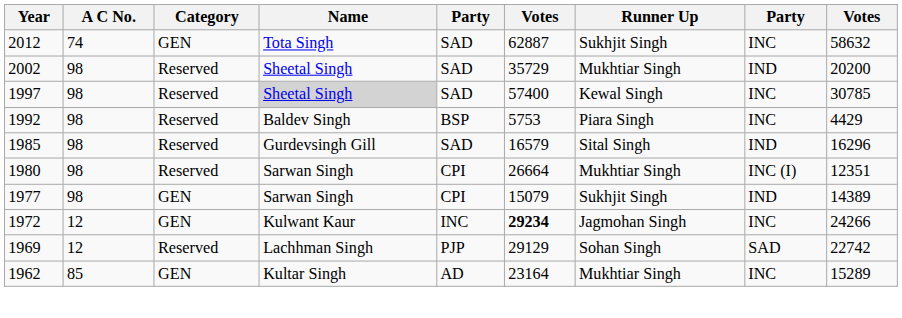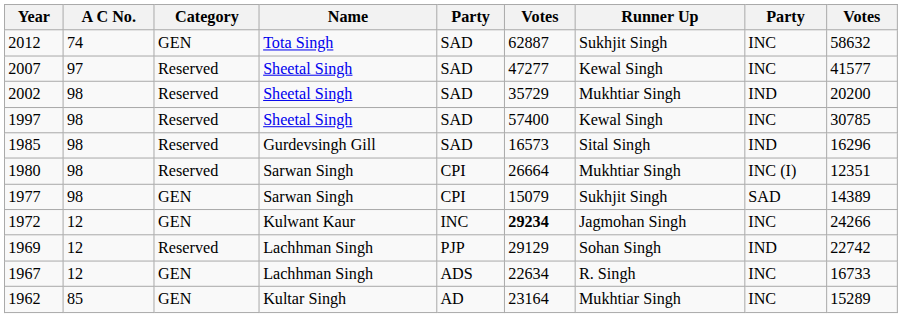 <table class="wikitable sortable" width="70%">
 <tr>
 <th>Year</th>
 <th>A C No.</th>
 <th>Category</th>
 <th>Name</th>
 <th>Party</th>
 <th>Votes</th>
 <th>Runner Up</th>
 <th>Party</th>
 <th>Votes</th>
 </tr>
 <tr>
 <td>2012</td>
 <td>74</td>
 <td>GEN</td>
 <td><a href='#'>Tota Singh</a></td>
 <td>SAD</td>
 <td>62887</td>
 <td>Sukhjit Singh</td>
 <td>INC</td>
 <td>58632</td>
 </tr>
 <tr>
+<td>2007</td>
+<td>97</td>
+<td>Reserved</td>
+<td><a href='#'>Sheetal Singh</a></td>
+<td>SAD</td>
+<td>47277</td>
+<td>Kewal Singh</td>
+<td>INC</td>
+<td>41577</td>
+</tr>
+<tr>
 <td>2002</td>
 <td>98</td>
 <td>Reserved</td>
 <td><a href='#'>Sheetal Singh</a></td>
 <td>SAD</td>
 <td>35729</td>
 <td>Mukhtiar Singh</td>
 <td>IND</td>
 <td>20200</td>
 </tr>
 <tr>
 <td>1997</td>
 <td>98</td>
 <td>Reserved</td>
-<td style="background: lightgrey;"><a href='#'>Sheetal Singh</a></td>
+<td><a href='#'>Sheetal Singh</a></td>
 <td>SAD</td>
 <td>57400</td>
 <td>Kewal Singh</td>
 <td>INC</td>
 <td>30785</td>
 </tr>
 <tr>
-<td>1992</td>
-<td>98</td>
-<td>Reserved</td>
-<td>Baldev Singh</td>
-<td>BSP</td>
-<td>5753</td>
-<td>Piara Singh</td>
-<td>INC</td>
-<td>4429</td>
-</tr>
-<tr>
 <td>1985</td>
 <td>98</td>
 <td>Reserved</td>
 <td>Gurdevsingh Gill</td>
 <td>SAD</td>
-<td>16579</td>
+<td>16573</td>
 <td>Sital Singh</td>
 <td>IND</td>
 <td>16296</td>
 </tr>
 <tr>
 <td>1980</td>
 <td>98</td>
 <td>Reserved</td>
 <td>Sarwan Singh</td>
 <td>CPI</td>
 <td>26664</td>
 <td>Mukhtiar Singh</td>
 <td>INC (I)</td>
 <td>12351</td>
 </tr>
 <tr>
 <td>1977</td>
 <td>98</td>
 <td>GEN</td>
 <td>Sarwan Singh</td>
 <td>CPI</td>
 <td>15079</td>
 <td>Sukhjit Singh</td>
-<td>IND</td>
+<td>SAD</td>
 <td>14389</td>
 </tr>
 <tr>
 <td>1972</td>
 <td>12</td>
 <td>GEN</td>
 <td>Kulwant Kaur</td>
 <td>INC</td>
 <td><strong>29234</strong></td>
 <td>Jagmohan Singh</td>
 <td>INC</td>
 <td>24266</td>
 </tr>
 <tr>
 <td>1969</td>
 <td>12</td>
 <td>Reserved</td>
 <td>Lachhman Singh</td>
 <td>PJP</td>
 <td>29129</td>
 <td>Sohan Singh</td>
-<td>SAD</td>
+<td>IND</td>
 <td>22742</td>
+</tr>
+<tr>
+<td>1967</td>
+<td>12</td>
+<td>GEN</td>
+<td>Lachhman Singh</td>
+<td>ADS</td>
+<td>22634</td>
+<td>R. Singh</td>
+<td>INC</td>
+<td>16733</td>
 </tr>
 <tr>
 <td>1962</td>
 <td>85</td>
 <td>GEN</td>
 <td>Kultar Singh</td>
 <td>AD</td>
 <td>23164</td>
 <td>Mukhtiar Singh</td>
 <td>INC</td>
 <td>15289</td>
 </tr>
 </table>
